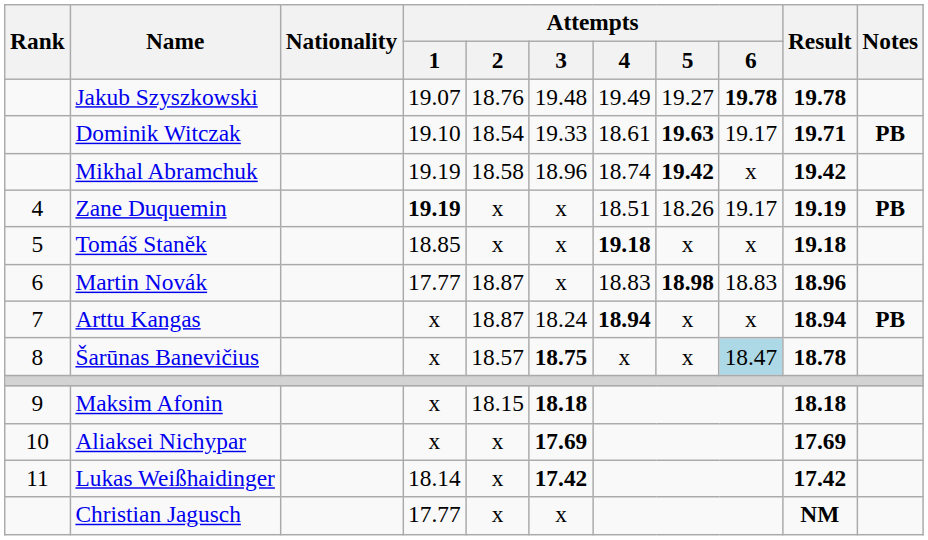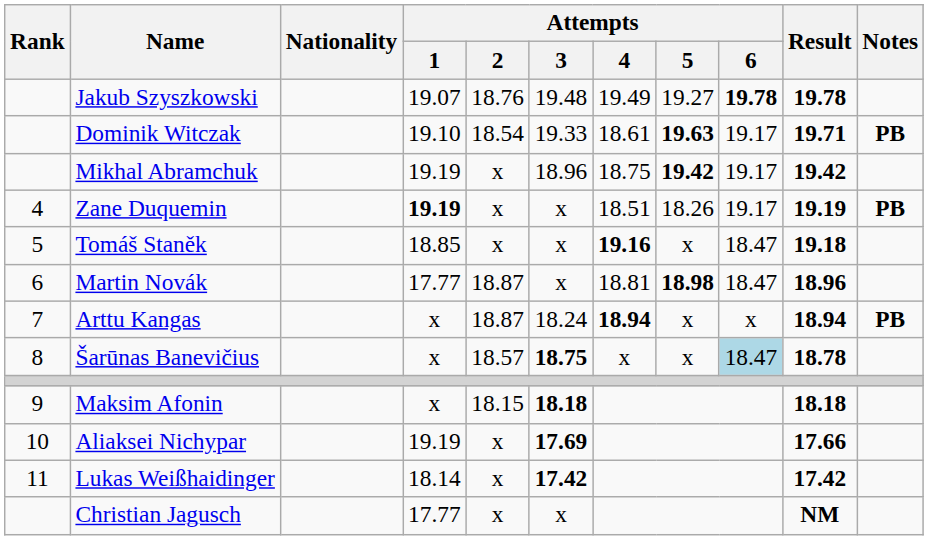 <table class="wikitable sortable" style="text-align:center">
 <tr>
 <th rowspan=2>Rank</th>
 <th rowspan=2>Name</th>
 <th rowspan=2>Nationality</th>
 <th colspan=6>Attempts</th>
 <th rowspan=2>Result</th>
 <th rowspan=2>Notes</th>
 </tr>
 <tr>
 <th>1</th>
 <th>2</th>
 <th>3</th>
 <th>4</th>
 <th>5</th>
 <th>6</th>
 </tr>
 <tr>
 <td></td>
 <td align=left><a href='#'>Jakub Szyszkowski</a></td>
 <td align=left></td>
 <td>19.07</td>
 <td>18.76</td>
 <td>19.48</td>
 <td>19.49</td>
 <td>19.27</td>
 <td><strong>19.78</strong></td>
 <td><strong>19.78</strong></td>
 <td></td>
 </tr>
 <tr>
 <td></td>
 <td align=left><a href='#'>Dominik Witczak</a></td>
 <td align=left></td>
 <td>19.10</td>
 <td>18.54</td>
 <td>19.33</td>
 <td>18.61</td>
 <td><strong>19.63</strong></td>
 <td>19.17</td>
 <td><strong>19.71</strong></td>
 <td><strong>PB</strong></td>
 </tr>
 <tr>
 <td></td>
 <td align=left><a href='#'>Mikhal Abramchuk</a></td>
 <td align=left></td>
 <td>19.19</td>
-<td>18.58</td>
+<td>x</td>
 <td>18.96</td>
-<td>18.74</td>
+<td>18.75</td>
 <td><strong>19.42</strong></td>
-<td>x</td>
+<td>19.17</td>
 <td><strong>19.42</strong></td>
 <td></td>
 </tr>
 <tr>
 <td>4</td>
 <td align=left><a href='#'>Zane Duquemin</a></td>
 <td align=left></td>
 <td><strong>19.19</strong></td>
 <td>x</td>
 <td>x</td>
 <td>18.51</td>
 <td>18.26</td>
 <td>19.17</td>
 <td><strong>19.19</strong></td>
 <td><strong>PB</strong></td>
 </tr>
 <tr>
 <td>5</td>
 <td align=left><a href='#'>Tomáš Staněk</a></td>
 <td align=left></td>
 <td>18.85</td>
 <td>x</td>
 <td>x</td>
-<td><strong>19.18</strong></td>
+<td><strong>19.16</strong></td>
 <td>x</td>
-<td>x</td>
+<td>18.47</td>
 <td><strong>19.18</strong></td>
 <td></td>
 </tr>
 <tr>
 <td>6</td>
 <td align=left><a href='#'>Martin Novák</a></td>
 <td align=left></td>
 <td>17.77</td>
 <td>18.87</td>
 <td>x</td>
-<td>18.83</td>
+<td>18.81</td>
 <td><strong>18.98</strong></td>
-<td>18.83</td>
+<td>18.47</td>
 <td><strong>18.96</strong></td>
 <td></td>
 </tr>
 <tr>
 <td>7</td>
 <td align=left><a href='#'>Arttu Kangas</a></td>
 <td align=left></td>
 <td>x</td>
 <td>18.87</td>
 <td>18.24</td>
 <td><strong>18.94</strong></td>
 <td>x</td>
 <td>x</td>
 <td><strong>18.94</strong></td>
 <td><strong>PB</strong></td>
 </tr>
 <tr>
 <td>8</td>
 <td align=left><a href='#'>Šarūnas Banevičius</a></td>
 <td align=left></td>
 <td>x</td>
 <td>18.57</td>
 <td><strong>18.75</strong></td>
 <td>x</td>
 <td>x</td>
 <td style="background: lightblue;">18.47</td>
 <td><strong>18.78</strong></td>
 <td></td>
 </tr>
 <tr>
 <td colspan=11 bgcolor=lightgray></td>
 </tr>
 <tr>
 <td>9</td>
 <td align=left><a href='#'>Maksim Afonin</a></td>
 <td align=left></td>
 <td>x</td>
 <td>18.15</td>
 <td><strong>18.18</strong></td>
 <td colspan=3></td>
 <td><strong>18.18</strong></td>
 <td></td>
 </tr>
 <tr>
 <td>10</td>
 <td align=left><a href='#'>Aliaksei Nichypar</a></td>
 <td align=left></td>
-<td>x</td>
+<td>19.19</td>
 <td>x</td>
 <td><strong>17.69</strong></td>
 <td colspan=3></td>
-<td><strong>17.69</strong></td>
+<td><strong>17.66</strong></td>
 <td></td>
 </tr>
 <tr>
 <td>11</td>
 <td align=left><a href='#'>Lukas Weißhaidinger</a></td>
 <td align=left></td>
 <td>18.14</td>
 <td>x</td>
 <td><strong>17.42</strong></td>
 <td colspan=3></td>
 <td><strong>17.42</strong></td>
 <td></td>
 </tr>
 <tr>
 <td></td>
 <td align=left><a href='#'>Christian Jagusch</a></td>
 <td align=left></td>
 <td>17.77</td>
 <td>x</td>
 <td>x</td>
 <td colspan=3></td>
 <td><strong>NM</strong></td>
 <td></td>
 </tr>
 </table>
